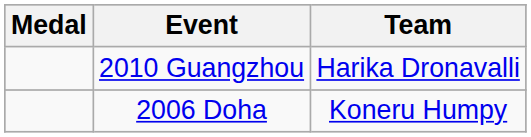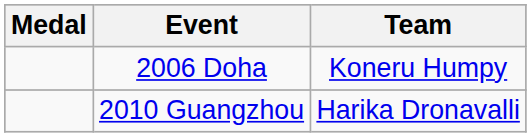 <table class="wikitable sortable" style="text-align:center">
 <tr>
 <th>Medal</th>
 <th>Event</th>
 <th>Team</th>
 </tr>
 <tr>
 <td></td>
+<td><a href='#'>2006 Doha</a></td>
+<td><a href='#'>Koneru Humpy</a></td>
+</tr>
+<tr>
+<td></td>
 <td><a href='#'>2010 Guangzhou</a></td>
 <td><a href='#'>Harika Dronavalli</a></td>
 </tr>
-<tr>
-<td></td>
-<td><a href='#'>2006 Doha</a></td>
-<td><a href='#'>Koneru Humpy</a></td>
-</tr>
 </table>
